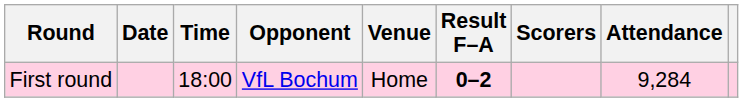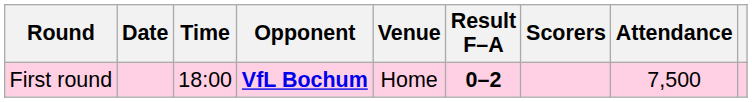 <table class="wikitable" style="text-align:center">
 <tr>
 <th>Round</th>
 <th>Date</th>
 <th>Time</th>
 <th>Opponent</th>
 <th>Venue</th>
 <th>Result<br>F–A</th>
 <th>Scorers</th>
 <th>Attendance</th>
 <th></th>
 </tr>
 <tr bgcolor="#ffdoe3">
 <td>First round</td>
 <td></td>
 <td>18:00</td>
-<td><a href='#'>VfL Bochum</a></td>
+<td><strong><a href='#'>VfL Bochum</a></strong></td>
 <td>Home</td>
 <td><strong>0–2</strong></td>
 <td></td>
-<td>9,284</td>
+<td>7,500</td>
 <td></td>
 </tr>
 </table>
